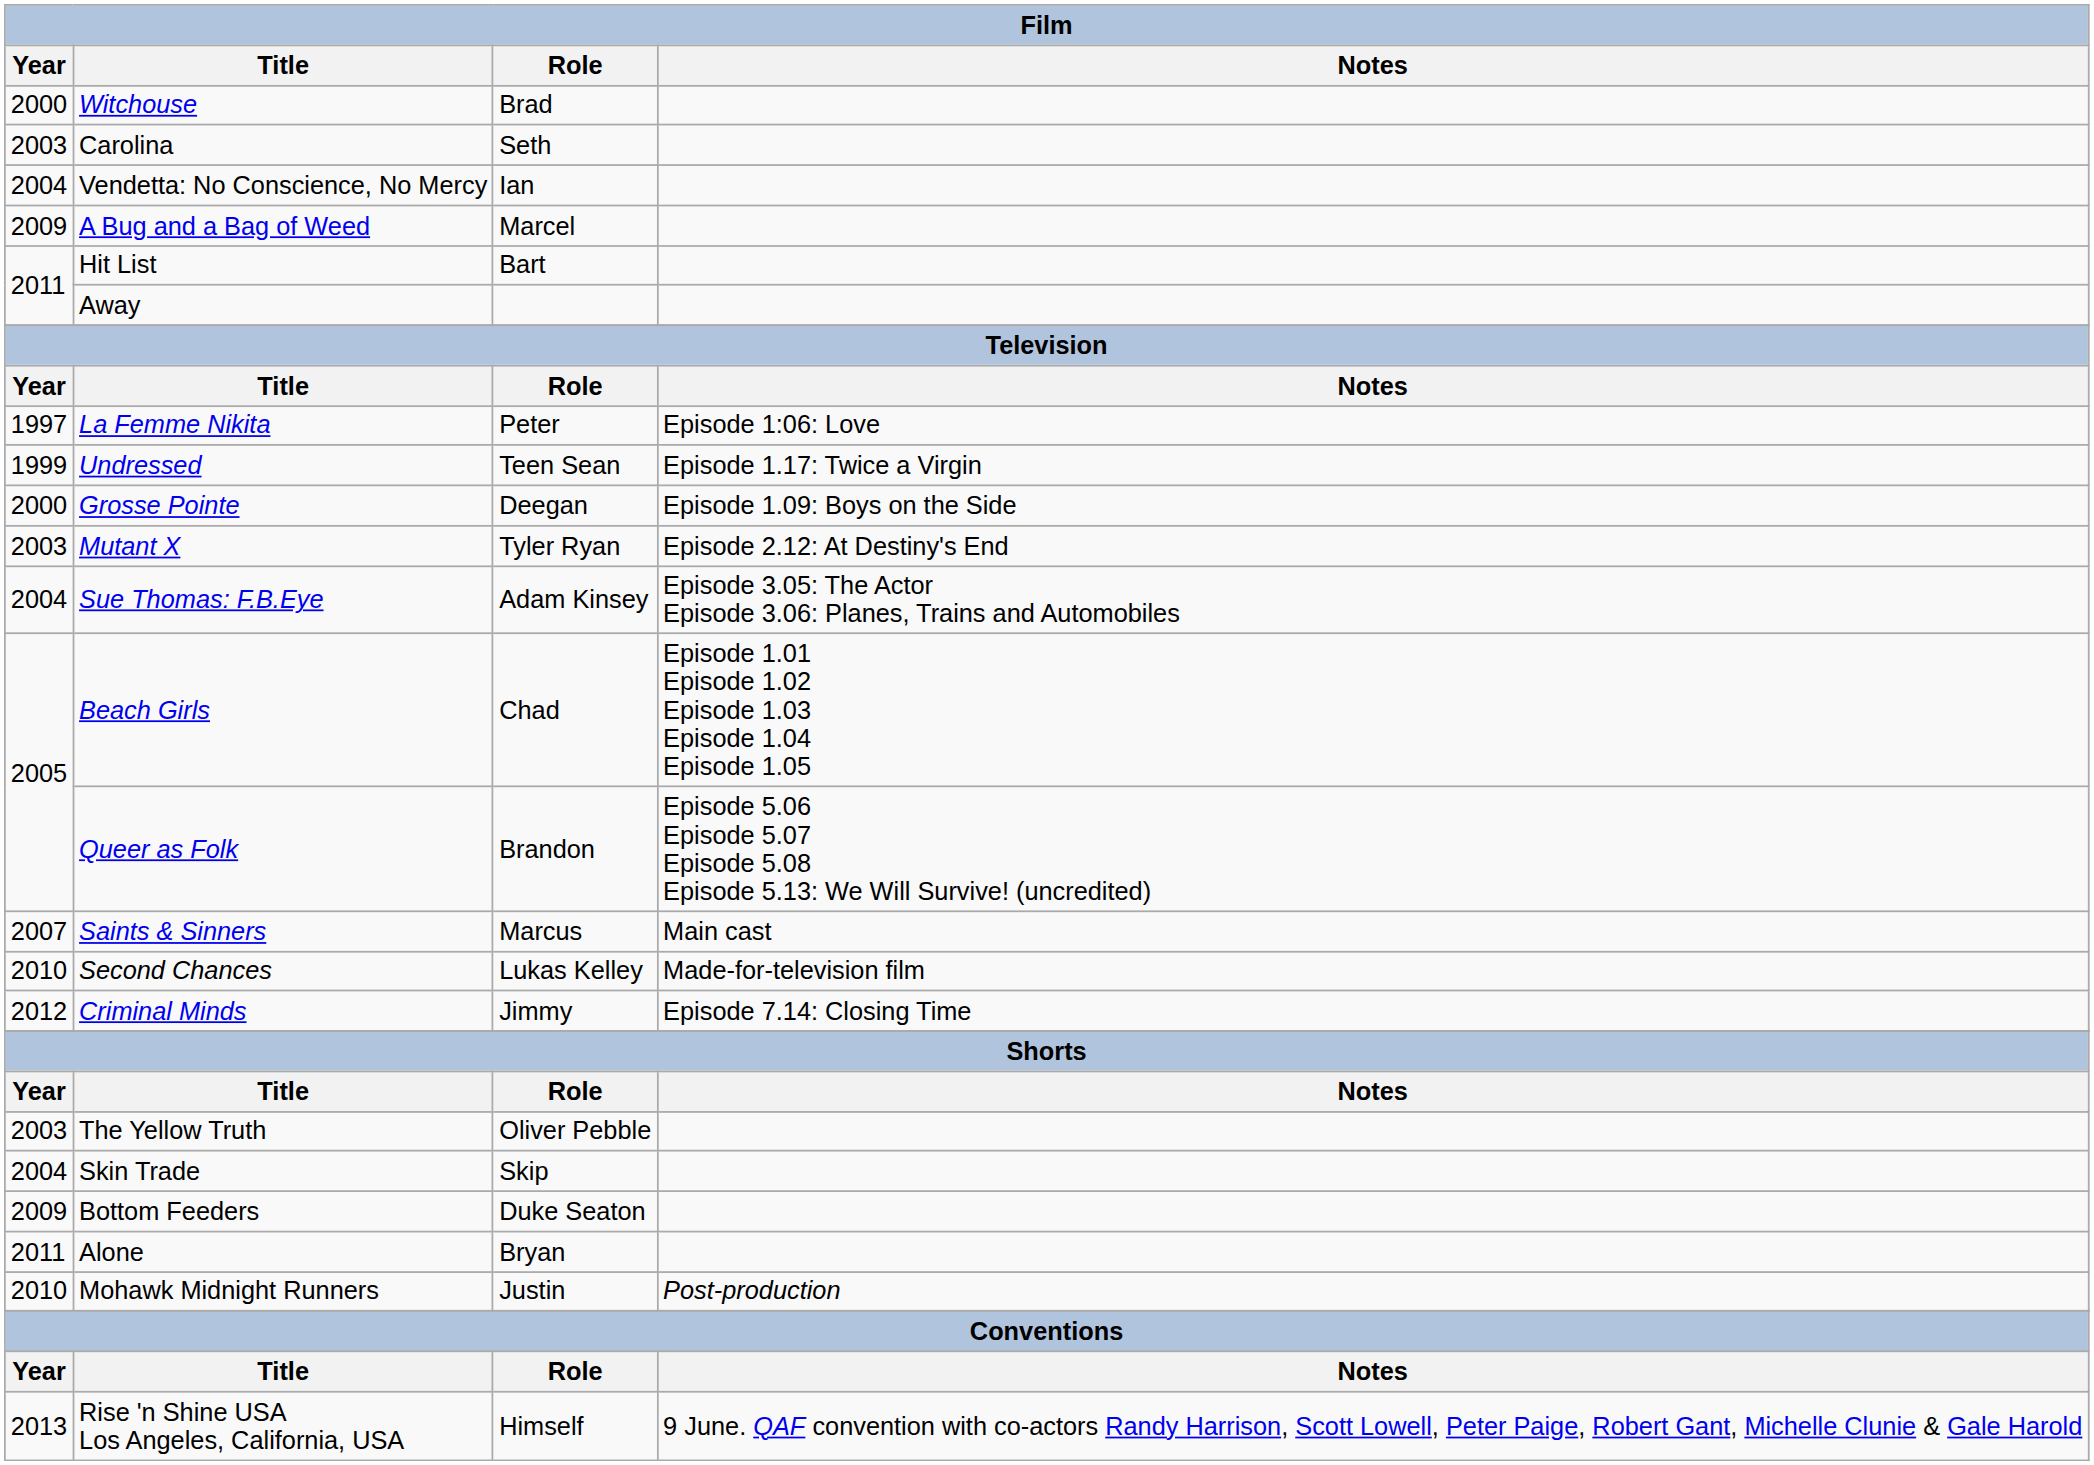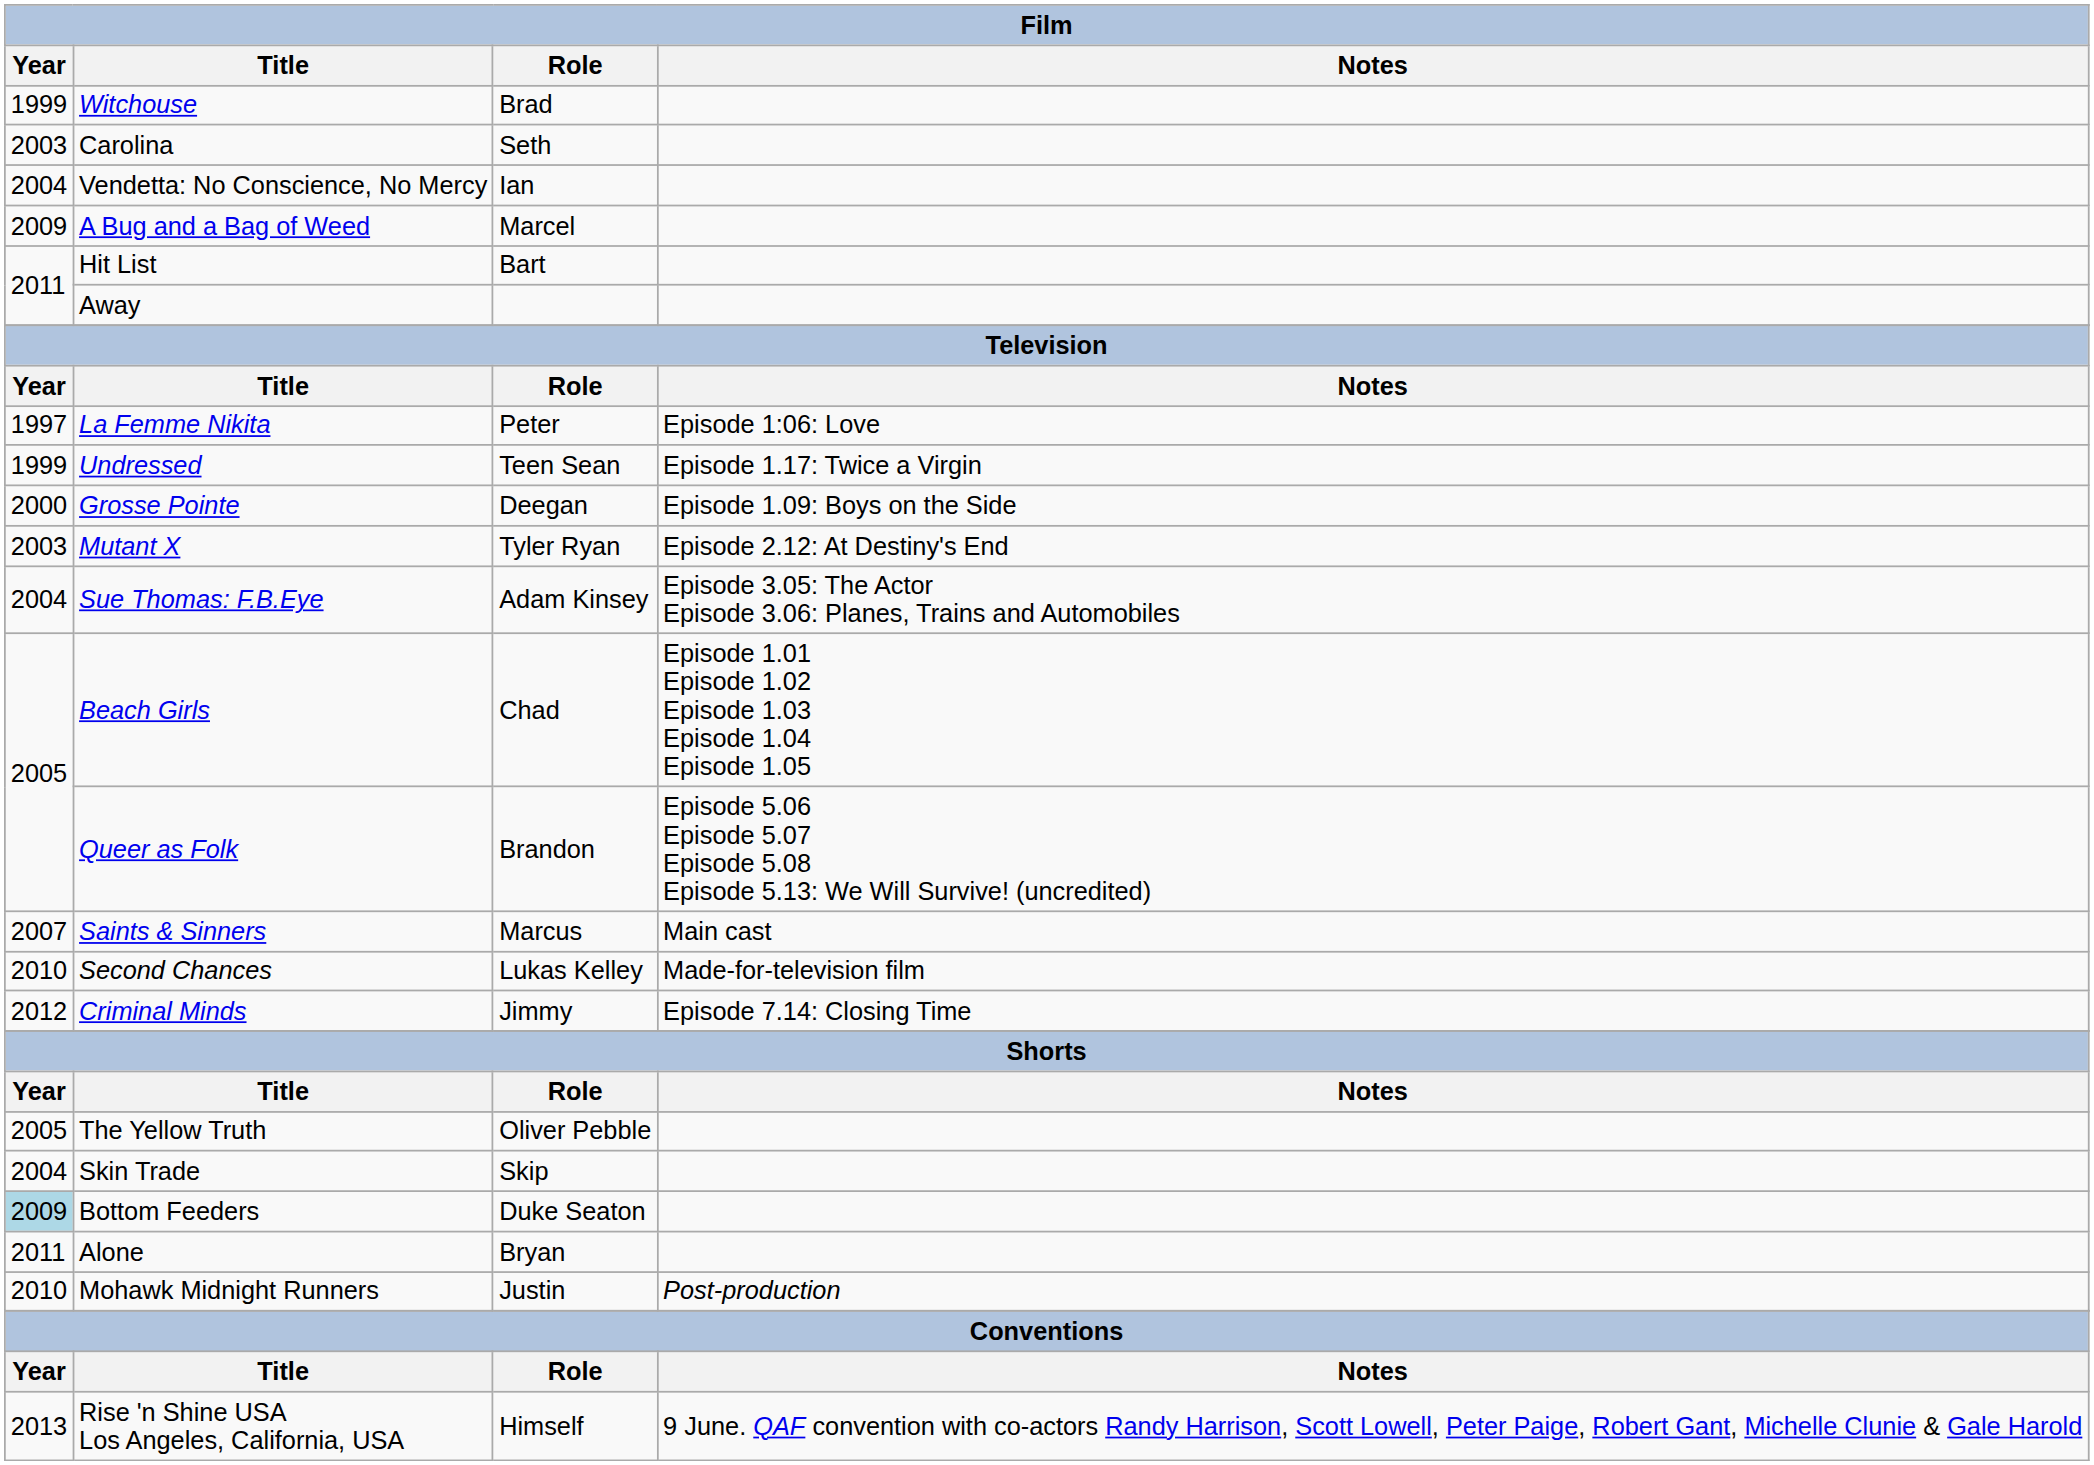 <table class="wikitable" style="font-size: 90%;">
 <tr>
 <th colspan="4" style="background: LightSteelBlue;">Film</th>
 </tr>
 <tr>
 <th>Year</th>
 <th>Title</th>
 <th>Role</th>
 <th>Notes</th>
 </tr>
 <tr>
-<td>2000</td>
+<td>1999</td>
 <td><em><a href='#'>Witchouse</a></em></td>
 <td>Brad</td>
 <td></td>
 </tr>
 <tr>
 <td>2003</td>
 <td>Carolina</td>
 <td>Seth</td>
 <td></td>
 </tr>
 <tr>
 <td>2004</td>
 <td>Vendetta: No Conscience, No Mercy</td>
 <td>Ian</td>
 <td></td>
 </tr>
 <tr>
 <td>2009</td>
 <td><a href='#'>A Bug and a Bag of Weed</a></td>
 <td>Marcel</td>
 <td></td>
 </tr>
 <tr>
 <td rowspan="2">2011</td>
 <td>Hit List</td>
 <td>Bart</td>
 <td></td>
 </tr>
 <tr>
 <td>Away</td>
 <td></td>
 <td></td>
 </tr>
 <tr>
 </tr>
 <tr>
 <th colspan="4" style="background: LightSteelBlue;">Television</th>
 </tr>
 <tr>
 <th>Year</th>
 <th>Title</th>
 <th>Role</th>
 <th>Notes</th>
 </tr>
 <tr>
 <td>1997</td>
 <td><em><a href='#'>La Femme Nikita</a></em></td>
 <td>Peter</td>
 <td>Episode 1:06: Love</td>
 </tr>
 <tr>
 <td>1999</td>
 <td><em><a href='#'>Undressed</a></em></td>
 <td>Teen Sean</td>
 <td>Episode 1.17: Twice a Virgin</td>
 </tr>
 <tr>
 <td>2000</td>
 <td><em><a href='#'>Grosse Pointe</a></em></td>
 <td>Deegan</td>
 <td>Episode 1.09: Boys on the Side</td>
 </tr>
 <tr>
 <td>2003</td>
 <td><em><a href='#'>Mutant X</a></em></td>
 <td>Tyler Ryan</td>
 <td>Episode 2.12: At Destiny's End</td>
 </tr>
 <tr>
 <td>2004</td>
 <td><em><a href='#'>Sue Thomas: F.B.Eye</a></em></td>
 <td>Adam Kinsey</td>
 <td>Episode 3.05: The Actor <br>Episode 3.06: Planes, Trains and Automobiles</td>
 </tr>
 <tr>
 <td rowspan="2">2005</td>
 <td><em><a href='#'>Beach Girls</a></em></td>
 <td>Chad</td>
 <td>Episode 1.01 <br>Episode 1.02 <br>Episode 1.03 <br>Episode 1.04 <br>Episode 1.05</td>
 </tr>
 <tr>
 <td><em><a href='#'>Queer as Folk</a></em></td>
 <td>Brandon</td>
 <td>Episode 5.06 <br>Episode 5.07 <br>Episode 5.08 <br>Episode 5.13: We Will Survive! (uncredited)</td>
 </tr>
 <tr>
 <td>2007</td>
 <td><em><a href='#'>Saints & Sinners</a></em></td>
 <td>Marcus</td>
 <td>Main cast</td>
 </tr>
 <tr>
 <td>2010</td>
 <td><em>Second Chances</em></td>
 <td>Lukas Kelley</td>
 <td>Made-for-television film</td>
 </tr>
 <tr>
 <td>2012</td>
 <td><em><a href='#'>Criminal Minds</a></em></td>
 <td>Jimmy</td>
 <td>Episode 7.14: Closing Time</td>
 </tr>
 <tr>
 </tr>
 <tr>
 <th colspan="4" style="background: LightSteelBlue;">Shorts</th>
 </tr>
 <tr>
 <th>Year</th>
 <th>Title</th>
 <th>Role</th>
 <th>Notes</th>
 </tr>
 <tr>
-<td>2003</td>
+<td>2005</td>
 <td>The Yellow Truth</td>
 <td>Oliver Pebble</td>
 <td></td>
 </tr>
 <tr>
 <td>2004</td>
 <td>Skin Trade</td>
 <td>Skip</td>
 <td></td>
 </tr>
 <tr>
-<td>2009</td>
+<td style="background: lightblue;">2009</td>
 <td>Bottom Feeders</td>
 <td>Duke Seaton</td>
 <td></td>
 </tr>
 <tr>
 <td>2011</td>
 <td>Alone</td>
 <td>Bryan</td>
 <td></td>
 </tr>
 <tr>
 <td>2010</td>
 <td>Mohawk Midnight Runners</td>
 <td>Justin</td>
 <td><em>Post-production</em></td>
 </tr>
 <tr>
 </tr>
 <tr>
 <th colspan="4" style="background: LightSteelBlue;">Conventions</th>
 </tr>
 <tr>
 <th>Year</th>
 <th>Title</th>
 <th>Role</th>
 <th>Notes</th>
 </tr>
 <tr>
 <td>2013</td>
 <td>Rise 'n Shine USA<br>Los Angeles, California, USA</td>
 <td>Himself</td>
 <td>9 June. <em><a href='#'>QAF</a></em> convention with co-actors <a href='#'>Randy Harrison</a>, <a href='#'>Scott Lowell</a>, <a href='#'>Peter Paige</a>, <a href='#'>Robert Gant</a>, <a href='#'>Michelle Clunie</a> & <a href='#'>Gale Harold</a></td>
 </tr>
 </table>
